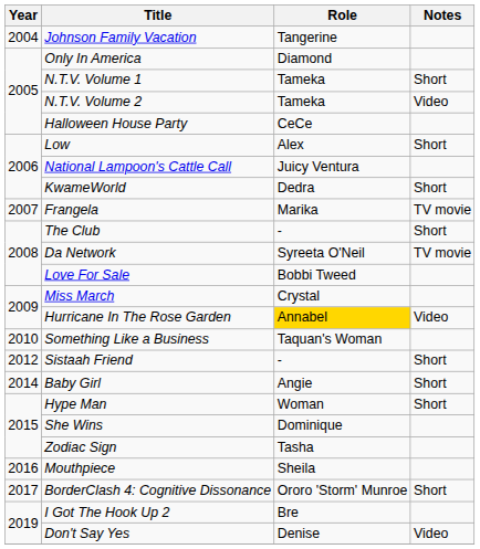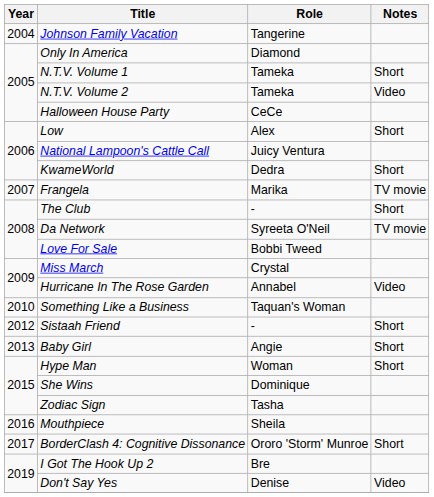 <table class="wikitable sortable">
 <tr>
 <th>Year</th>
 <th>Title</th>
 <th>Role</th>
 <th>Notes</th>
 </tr>
 <tr>
 <td>2004</td>
 <td><em><a href='#'>Johnson Family Vacation</a></em></td>
 <td>Tangerine</td>
 <td></td>
 </tr>
 <tr>
 <td rowspan="4">2005</td>
 <td><em>Only In America</em></td>
 <td>Diamond</td>
 <td></td>
 </tr>
 <tr>
 <td><em>N.T.V. Volume 1</em></td>
 <td>Tameka</td>
 <td>Short</td>
 </tr>
 <tr>
 <td><em>N.T.V. Volume 2</em></td>
 <td>Tameka</td>
 <td>Video</td>
 </tr>
 <tr>
 <td><em>Halloween House Party</em></td>
 <td>CeCe</td>
 <td></td>
 </tr>
 <tr>
 <td rowspan="3">2006</td>
 <td><em>Low</em></td>
 <td>Alex</td>
 <td>Short</td>
 </tr>
 <tr>
 <td><em><a href='#'>National Lampoon's Cattle Call</a></em></td>
 <td>Juicy Ventura</td>
 <td></td>
 </tr>
 <tr>
 <td><em>KwameWorld</em></td>
 <td>Dedra</td>
 <td>Short</td>
 </tr>
 <tr>
 <td>2007</td>
 <td><em>Frangela</em></td>
 <td>Marika</td>
 <td>TV movie</td>
 </tr>
 <tr>
 <td rowspan="3">2008</td>
 <td><em>The Club</em></td>
 <td>-</td>
 <td>Short</td>
 </tr>
 <tr>
 <td><em>Da Network</em></td>
 <td>Syreeta O'Neil</td>
 <td>TV movie</td>
 </tr>
 <tr>
 <td><em><a href='#'>Love For Sale</a></em></td>
 <td>Bobbi Tweed</td>
 <td></td>
 </tr>
 <tr>
 <td rowspan="2">2009</td>
 <td><em><a href='#'>Miss March</a></em></td>
 <td>Crystal</td>
 <td></td>
 </tr>
 <tr>
 <td><em>Hurricane In The Rose Garden</em></td>
-<td style="background: gold;">Annabel</td>
+<td>Annabel</td>
 <td>Video</td>
 </tr>
 <tr>
 <td>2010</td>
 <td><em>Something Like a Business</em></td>
 <td>Taquan's Woman</td>
 <td></td>
 </tr>
 <tr>
 <td>2012</td>
 <td><em>Sistaah Friend</em></td>
 <td>-</td>
 <td>Short</td>
 </tr>
 <tr>
-<td>2014</td>
+<td>2013</td>
 <td><em>Baby Girl</em></td>
 <td>Angie</td>
 <td>Short</td>
 </tr>
 <tr>
 <td rowspan="3">2015</td>
 <td><em>Hype Man</em></td>
 <td>Woman</td>
 <td>Short</td>
 </tr>
 <tr>
 <td><em>She Wins</em></td>
 <td>Dominique</td>
 <td></td>
 </tr>
 <tr>
 <td><em>Zodiac Sign</em></td>
 <td>Tasha</td>
 <td></td>
 </tr>
 <tr>
 <td>2016</td>
 <td><em>Mouthpiece</em></td>
 <td>Sheila</td>
 <td></td>
 </tr>
 <tr>
 <td>2017</td>
 <td><em>BorderClash 4: Cognitive Dissonance</em></td>
 <td>Ororo 'Storm' Munroe</td>
 <td>Short</td>
 </tr>
 <tr>
 <td rowspan="2">2019</td>
 <td><em>I Got The Hook Up 2</em></td>
 <td>Bre</td>
 <td></td>
 </tr>
 <tr>
 <td><em>Don't Say Yes</em></td>
 <td>Denise</td>
 <td>Video</td>
 </tr>
 <tr>
 </tr>
 </table>
